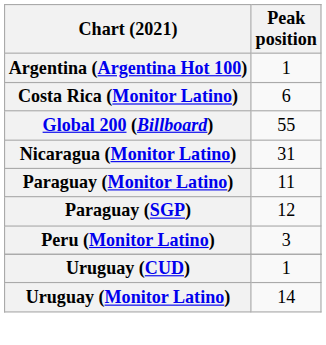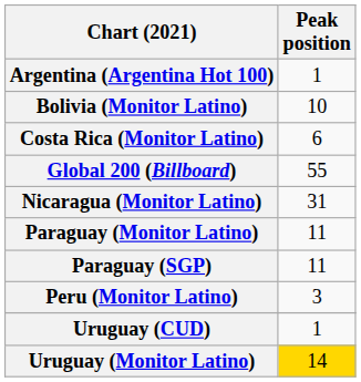 <table class="wikitable sortable plainrowheaders" style="text-align:center">
 <tr>
 <th scope="col">Chart (2021)</th>
 <th scope="col">Peak<br>position</th>
 </tr>
 <tr>
 <th scope="row">Argentina (<a href='#'>Argentina Hot 100</a>)</th>
 <td>1</td>
+</tr>
+<tr>
+<th scope="row">Bolivia (<a href='#'>Monitor Latino</a>)</th>
+<td>10</td>
 </tr>
 <tr>
 <th scope="row">Costa Rica (<a href='#'>Monitor Latino</a>)</th>
 <td>6</td>
 </tr>
 <tr>
 <th scope="row"><a href='#'>Global 200</a> (<em><a href='#'>Billboard</a></em>)</th>
 <td>55</td>
 </tr>
 <tr>
 <th scope="row">Nicaragua (<a href='#'>Monitor Latino</a>)</th>
 <td>31</td>
 </tr>
 <tr>
 <th scope="row">Paraguay (<a href='#'>Monitor Latino</a>)</th>
 <td>11</td>
 </tr>
 <tr>
 <th scope="row">Paraguay (<a href='#'>SGP</a>)</th>
-<td>12</td>
+<td>11</td>
 </tr>
 <tr>
 <th scope="row">Peru (<a href='#'>Monitor Latino</a>)</th>
 <td>3</td>
 </tr>
 <tr>
 </tr>
 <tr>
 <th scope="row">Uruguay (<a href='#'>CUD</a>)</th>
 <td>1</td>
 </tr>
 <tr>
 <th scope="row">Uruguay (<a href='#'>Monitor Latino</a>)</th>
-<td>14</td>
+<td style="background: gold;">14</td>
 </tr>
 </table>
